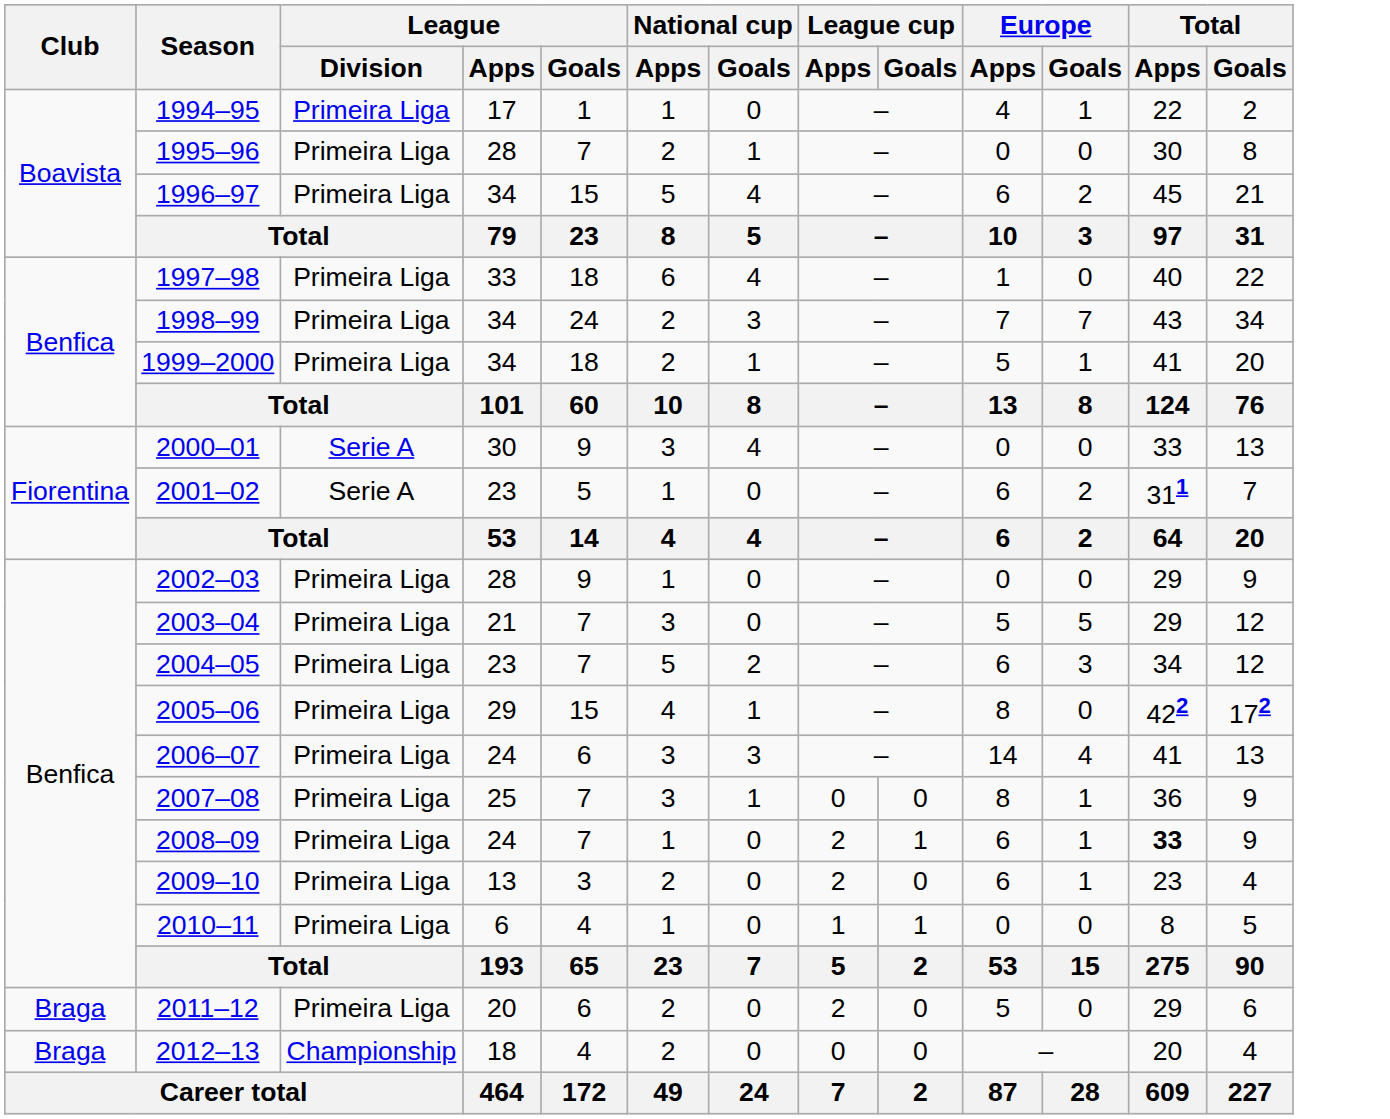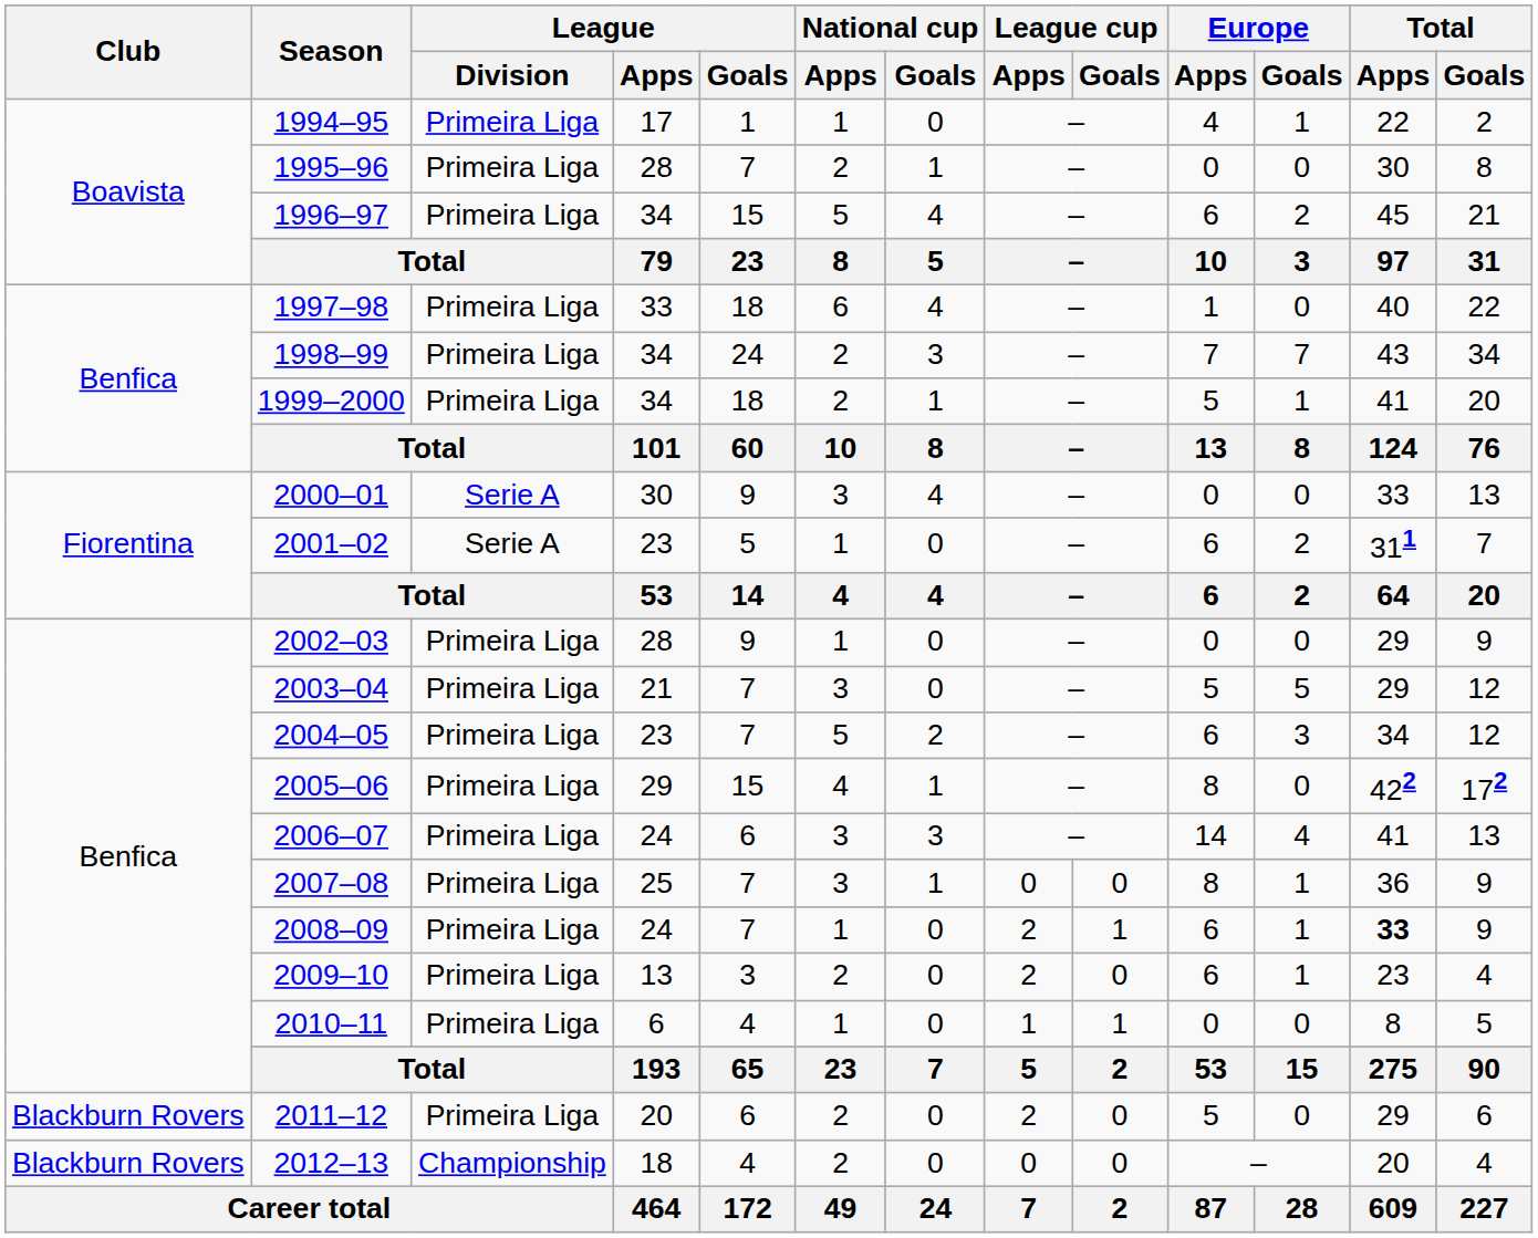 <table class="wikitable" style="text-align:center">
 <tr>
 <th rowspan="2">Club</th>
 <th rowspan="2">Season</th>
 <th colspan="3">League</th>
 <th colspan="2">National cup</th>
 <th colspan="2">League cup</th>
 <th colspan="2"><a href='#'>Europe</a></th>
 <th colspan="2">Total</th>
 </tr>
 <tr>
 <th>Division</th>
 <th>Apps</th>
 <th>Goals</th>
 <th>Apps</th>
 <th>Goals</th>
 <th>Apps</th>
 <th>Goals</th>
 <th>Apps</th>
 <th>Goals</th>
 <th>Apps</th>
 <th>Goals</th>
 </tr>
 <tr>
 <td rowspan="4"><a href='#'>Boavista</a></td>
 <td><a href='#'>1994–95</a></td>
 <td><a href='#'>Primeira Liga</a></td>
 <td>17</td>
 <td>1</td>
 <td>1</td>
 <td>0</td>
 <td colspan="2">–</td>
 <td>4</td>
 <td>1</td>
 <td>22</td>
 <td>2</td>
 </tr>
 <tr>
 <td><a href='#'>1995–96</a></td>
 <td>Primeira Liga</td>
 <td>28</td>
 <td>7</td>
 <td>2</td>
 <td>1</td>
 <td colspan="2">–</td>
 <td>0</td>
 <td>0</td>
 <td>30</td>
 <td>8</td>
 </tr>
 <tr>
 <td><a href='#'>1996–97</a></td>
 <td>Primeira Liga</td>
 <td>34</td>
 <td>15</td>
 <td>5</td>
 <td>4</td>
 <td colspan="2">–</td>
 <td>6</td>
 <td>2</td>
 <td>45</td>
 <td>21</td>
 </tr>
 <tr>
 <th colspan="2">Total</th>
 <th>79</th>
 <th>23</th>
 <th>8</th>
 <th>5</th>
 <th colspan="2">–</th>
 <th>10</th>
 <th>3</th>
 <th>97</th>
 <th>31</th>
 </tr>
 <tr>
 <td rowspan="4"><a href='#'>Benfica</a></td>
 <td><a href='#'>1997–98</a></td>
 <td>Primeira Liga</td>
 <td>33</td>
 <td>18</td>
 <td>6</td>
 <td>4</td>
 <td colspan="2">–</td>
 <td>1</td>
 <td>0</td>
 <td>40</td>
 <td>22</td>
 </tr>
 <tr>
 <td><a href='#'>1998–99</a></td>
 <td>Primeira Liga</td>
 <td>34</td>
 <td>24</td>
 <td>2</td>
 <td>3</td>
 <td colspan="2">–</td>
 <td>7</td>
 <td>7</td>
 <td>43</td>
 <td>34</td>
 </tr>
 <tr>
 <td><a href='#'>1999–2000</a></td>
 <td>Primeira Liga</td>
 <td>34</td>
 <td>18</td>
 <td>2</td>
 <td>1</td>
 <td colspan="2">–</td>
 <td>5</td>
 <td>1</td>
 <td>41</td>
 <td>20</td>
 </tr>
 <tr>
 <th colspan="2">Total</th>
 <th>101</th>
 <th>60</th>
 <th>10</th>
 <th>8</th>
 <th colspan="2">–</th>
 <th>13</th>
 <th>8</th>
 <th>124</th>
 <th>76</th>
 </tr>
 <tr>
 <td rowspan="3"><a href='#'>Fiorentina</a></td>
 <td><a href='#'>2000–01</a></td>
 <td><a href='#'>Serie A</a></td>
 <td>30</td>
 <td>9</td>
 <td>3</td>
 <td>4</td>
 <td colspan="2">–</td>
 <td>0</td>
 <td>0</td>
 <td>33</td>
 <td>13</td>
 </tr>
 <tr>
 <td><a href='#'>2001–02</a></td>
 <td>Serie A</td>
 <td>23</td>
 <td>5</td>
 <td>1</td>
 <td>0</td>
 <td colspan="2">–</td>
 <td>6</td>
 <td>2</td>
 <td>31<sup><strong><a href='#'>1</a></strong></sup></td>
 <td>7</td>
 </tr>
 <tr>
 <th colspan="2">Total</th>
 <th>53</th>
 <th>14</th>
 <th>4</th>
 <th>4</th>
 <th colspan="2">–</th>
 <th>6</th>
 <th>2</th>
 <th>64</th>
 <th>20</th>
 </tr>
 <tr>
 <td rowspan="10">Benfica</td>
 <td><a href='#'>2002–03</a></td>
 <td>Primeira Liga</td>
 <td>28</td>
 <td>9</td>
 <td>1</td>
 <td>0</td>
 <td colspan="2">–</td>
 <td>0</td>
 <td>0</td>
 <td>29</td>
 <td>9</td>
 </tr>
 <tr>
 <td><a href='#'>2003–04</a></td>
 <td>Primeira Liga</td>
 <td>21</td>
 <td>7</td>
 <td>3</td>
 <td>0</td>
 <td colspan="2">–</td>
 <td>5</td>
 <td>5</td>
 <td>29</td>
 <td>12</td>
 </tr>
 <tr>
 <td><a href='#'>2004–05</a></td>
 <td>Primeira Liga</td>
 <td>23</td>
 <td>7</td>
 <td>5</td>
 <td>2</td>
 <td colspan="2">–</td>
 <td>6</td>
 <td>3</td>
 <td>34</td>
 <td>12</td>
 </tr>
 <tr>
 <td><a href='#'>2005–06</a></td>
 <td>Primeira Liga</td>
 <td>29</td>
 <td>15</td>
 <td>4</td>
 <td>1</td>
 <td colspan="2">–</td>
 <td>8</td>
 <td>0</td>
 <td>42<sup><strong><a href='#'>2</a></strong></sup></td>
 <td>17<sup><strong><a href='#'>2</a></strong></sup></td>
 </tr>
 <tr>
 <td><a href='#'>2006–07</a></td>
 <td>Primeira Liga</td>
 <td>24</td>
 <td>6</td>
 <td>3</td>
 <td>3</td>
 <td colspan="2">–</td>
 <td>14</td>
 <td>4</td>
 <td>41</td>
 <td>13</td>
 </tr>
 <tr>
 <td><a href='#'>2007–08</a></td>
 <td>Primeira Liga</td>
 <td>25</td>
 <td>7</td>
 <td>3</td>
 <td>1</td>
 <td>0</td>
 <td>0</td>
 <td>8</td>
 <td>1</td>
 <td>36</td>
 <td>9</td>
 </tr>
 <tr>
 <td><a href='#'>2008–09</a></td>
 <td>Primeira Liga</td>
 <td>24</td>
 <td>7</td>
 <td>1</td>
 <td>0</td>
 <td>2</td>
 <td>1</td>
 <td>6</td>
 <td>1</td>
 <td><strong>33</strong></td>
 <td>9</td>
 </tr>
 <tr>
 <td><a href='#'>2009–10</a></td>
 <td>Primeira Liga</td>
 <td>13</td>
 <td>3</td>
 <td>2</td>
 <td>0</td>
 <td>2</td>
 <td>0</td>
 <td>6</td>
 <td>1</td>
 <td>23</td>
 <td>4</td>
 </tr>
 <tr>
 <td><a href='#'>2010–11</a></td>
 <td>Primeira Liga</td>
 <td>6</td>
 <td>4</td>
 <td>1</td>
 <td>0</td>
 <td>1</td>
 <td>1</td>
 <td>0</td>
 <td>0</td>
 <td>8</td>
 <td>5</td>
 </tr>
 <tr>
 <th colspan="2">Total</th>
 <th>193</th>
 <th>65</th>
 <th>23</th>
 <th>7</th>
 <th>5</th>
 <th>2</th>
 <th>53</th>
 <th>15</th>
 <th>275</th>
 <th>90</th>
 </tr>
 <tr>
-<td><a href='#'>Braga</a></td>
+<td><a href='#'>Blackburn Rovers</a></td>
 <td><a href='#'>2011–12</a></td>
 <td>Primeira Liga</td>
 <td>20</td>
 <td>6</td>
 <td>2</td>
 <td>0</td>
 <td>2</td>
 <td>0</td>
 <td>5</td>
 <td>0</td>
 <td>29</td>
 <td>6</td>
 </tr>
 <tr>
-<td><a href='#'>Braga</a></td>
+<td><a href='#'>Blackburn Rovers</a></td>
 <td><a href='#'>2012–13</a></td>
 <td><a href='#'>Championship</a></td>
 <td>18</td>
 <td>4</td>
 <td>2</td>
 <td>0</td>
 <td>0</td>
 <td>0</td>
 <td colspan="2">–</td>
 <td>20</td>
 <td>4</td>
 </tr>
 <tr>
 <th colspan="3">Career total</th>
 <th>464</th>
 <th>172</th>
 <th>49</th>
 <th>24</th>
 <th>7</th>
 <th>2</th>
 <th>87</th>
 <th>28</th>
 <th>609</th>
 <th>227</th>
 </tr>
 </table>
